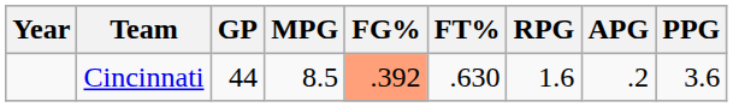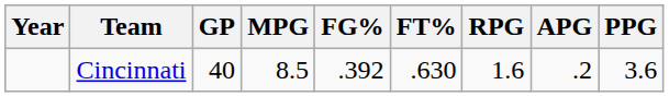 <table class="wikitable sortable" style="font-size:95%; text-align:right;">
 <tr>
 <th>Year</th>
 <th>Team</th>
 <th>GP</th>
 <th>MPG</th>
 <th>FG%</th>
 <th>FT%</th>
 <th>RPG</th>
 <th>APG</th>
 <th>PPG</th>
 </tr>
 <tr>
 <td style="text-align:left;"></td>
 <td style="text-align:left;"><a href='#'>Cincinnati</a></td>
-<td>44</td>
+<td>40</td>
 <td>8.5</td>
-<td style="background: lightsalmon;">.392</td>
+<td>.392</td>
 <td>.630</td>
 <td>1.6</td>
 <td>.2</td>
 <td>3.6</td>
 </tr>
 </table>
